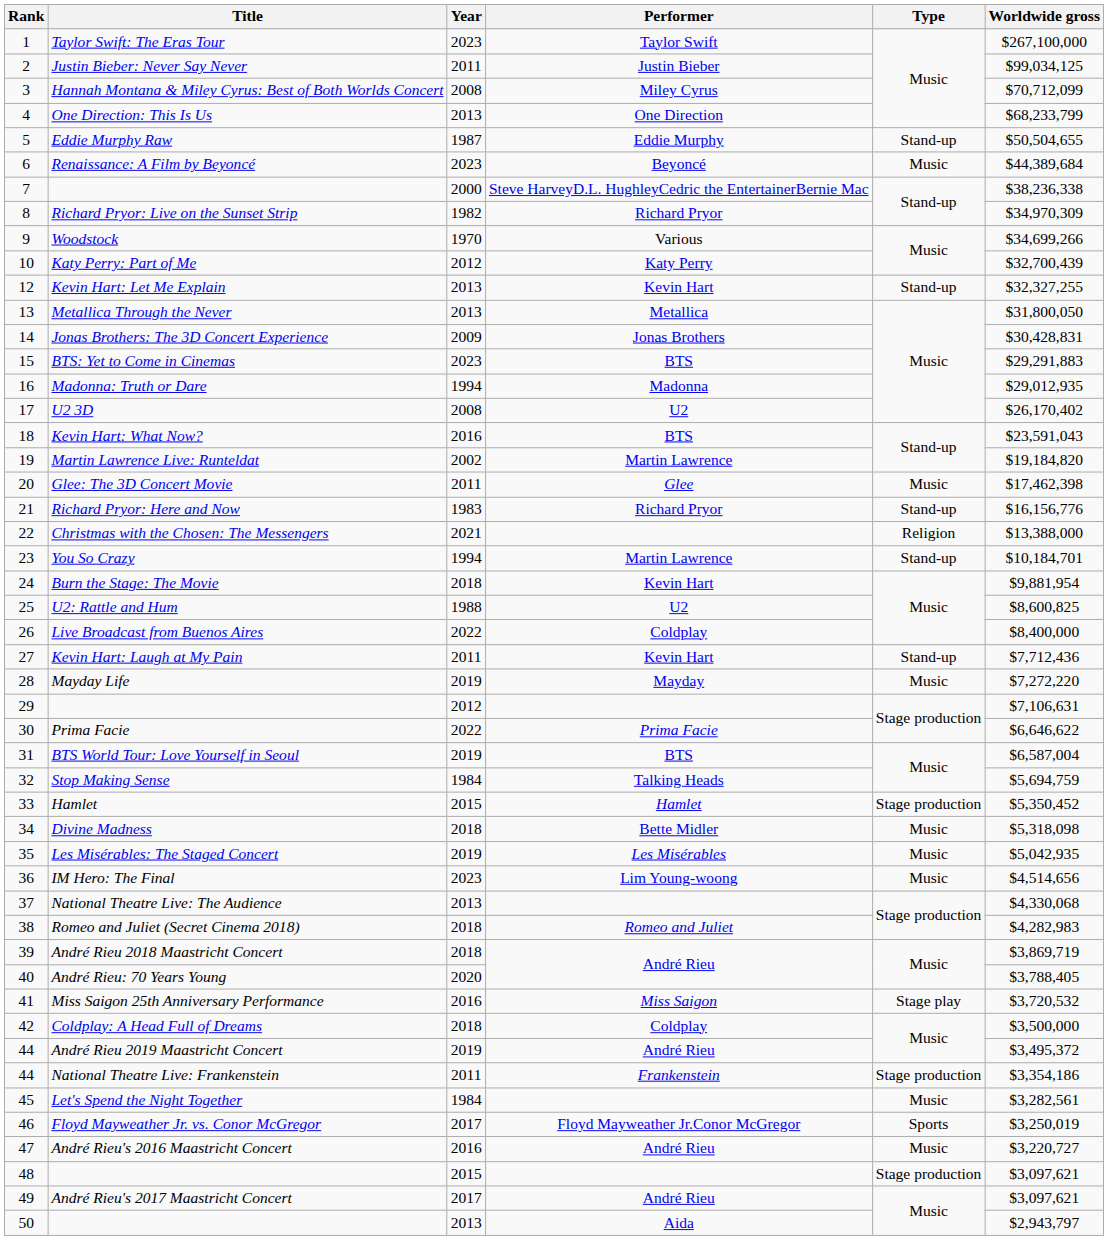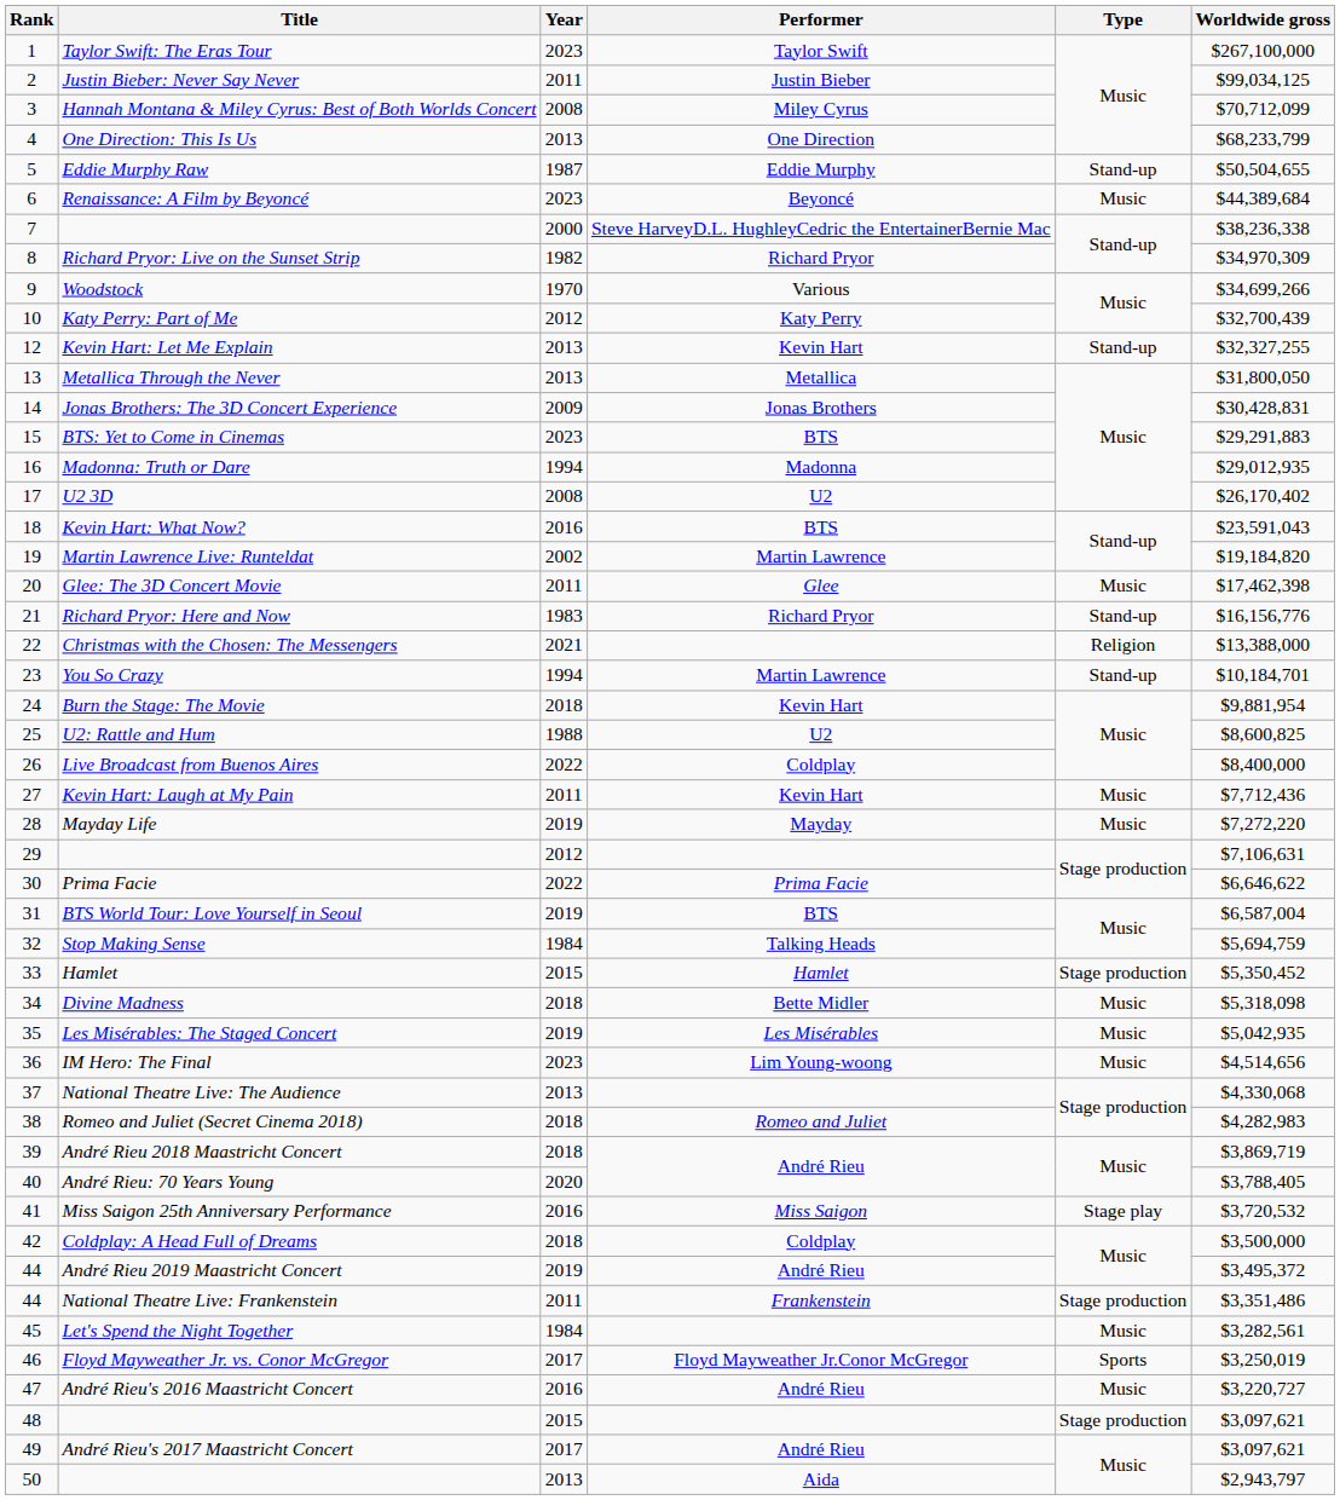 <table class="wikitable sortable plainrowheaders" style="text-align:center;">
 <tr>
 <th scope="col">Rank</th>
 <th scope="col">Title</th>
 <th scope="col">Year</th>
 <th scope="col">Performer</th>
 <th scope="col">Type</th>
 <th scope="col" data-sort-type="currency">Worldwide gross</th>
 </tr>
 <tr>
 <td>1</td>
 <td style="text-align: left;"><em><a href='#'>Taylor Swift: The Eras Tour</a></em></td>
 <td>2023</td>
 <td><a href='#'>Taylor Swift</a></td>
 <td rowspan="4">Music</td>
 <td>$267,100,000</td>
 </tr>
 <tr>
 <td>2</td>
 <td style="text-align: left;"><em><a href='#'>Justin Bieber: Never Say Never</a></em></td>
 <td>2011</td>
 <td><a href='#'>Justin Bieber</a></td>
 <td>$99,034,125</td>
 </tr>
 <tr>
 <td>3</td>
 <td style="text-align: left;"><em><a href='#'>Hannah Montana & Miley Cyrus: Best of Both Worlds Concert</a></em></td>
 <td>2008</td>
 <td><a href='#'>Miley Cyrus</a></td>
 <td>$70,712,099</td>
 </tr>
 <tr>
 <td>4</td>
 <td style="text-align: left;"><em><a href='#'>One Direction: This Is Us</a></em></td>
 <td>2013</td>
 <td><a href='#'>One Direction</a></td>
 <td>$68,233,799</td>
 </tr>
 <tr>
 <td>5</td>
 <td style="text-align: left;"><em><a href='#'>Eddie Murphy Raw</a></em></td>
 <td>1987</td>
 <td><a href='#'>Eddie Murphy</a></td>
 <td>Stand-up</td>
 <td>$50,504,655</td>
 </tr>
 <tr>
 <td>6</td>
 <td style="text-align: left;"><em><a href='#'>Renaissance: A Film by Beyoncé</a></em></td>
 <td>2023</td>
 <td><a href='#'>Beyoncé</a></td>
 <td>Music</td>
 <td>$44,389,684</td>
 </tr>
 <tr>
 <td>7</td>
 <td style="text-align: left;"></td>
 <td>2000</td>
 <td><a href='#'>Steve Harvey</a><a href='#'>D.L. Hughley</a><a href='#'>Cedric the Entertainer</a><a href='#'>Bernie Mac</a></td>
 <td rowspan="2">Stand-up</td>
 <td>$38,236,338</td>
 </tr>
 <tr>
 <td>8</td>
 <td style="text-align: left;"><em><a href='#'>Richard Pryor: Live on the Sunset Strip</a></em></td>
 <td>1982</td>
 <td><a href='#'>Richard Pryor</a></td>
 <td>$34,970,309</td>
 </tr>
 <tr>
 <td>9</td>
 <td style="text-align: left;"><em><a href='#'>Woodstock</a></em></td>
 <td>1970</td>
 <td>Various</td>
 <td scope="row" rowspan="2">Music</td>
 <td>$34,699,266</td>
 </tr>
 <tr>
 <td>10</td>
 <td style="text-align: left;"><em><a href='#'>Katy Perry: Part of Me</a></em></td>
 <td>2012</td>
 <td><a href='#'>Katy Perry</a></td>
 <td>$32,700,439</td>
 </tr>
 <tr>
 <td>12</td>
 <td style="text-align: left;"><em><a href='#'>Kevin Hart: Let Me Explain</a></em></td>
 <td>2013</td>
 <td><a href='#'>Kevin Hart</a></td>
 <td>Stand-up</td>
 <td>$32,327,255</td>
 </tr>
 <tr>
 <td>13</td>
 <td style="text-align: left;"><em><a href='#'>Metallica Through the Never</a></em></td>
 <td>2013</td>
 <td><a href='#'>Metallica</a></td>
 <td rowspan="5">Music</td>
 <td>$31,800,050</td>
 </tr>
 <tr>
 <td>14</td>
 <td style="text-align: left;"><em><a href='#'>Jonas Brothers: The 3D Concert Experience</a></em></td>
 <td>2009</td>
 <td><a href='#'>Jonas Brothers</a></td>
 <td>$30,428,831</td>
 </tr>
 <tr>
 <td>15</td>
 <td style="text-align: left;"><em><a href='#'>BTS: Yet to Come in Cinemas</a></em></td>
 <td>2023</td>
 <td><a href='#'>BTS</a></td>
 <td>$29,291,883</td>
 </tr>
 <tr>
 <td>16</td>
 <td style="text-align: left;"><em><a href='#'>Madonna: Truth or Dare</a></em></td>
 <td>1994</td>
 <td><a href='#'>Madonna</a></td>
 <td>$29,012,935</td>
 </tr>
 <tr>
 <td>17</td>
 <td style="text-align: left;"><em><a href='#'>U2 3D</a></em></td>
 <td>2008</td>
 <td><a href='#'>U2</a></td>
 <td>$26,170,402</td>
 </tr>
 <tr>
 <td>18</td>
 <td style="text-align: left;"><em><a href='#'>Kevin Hart: What Now?</a></em></td>
 <td>2016</td>
 <td><a href='#'>BTS</a></td>
 <td rowspan="2">Stand-up</td>
 <td>$23,591,043</td>
 </tr>
 <tr>
 <td>19</td>
 <td style="text-align: left;"><em><a href='#'>Martin Lawrence Live: Runteldat</a></em></td>
 <td>2002</td>
 <td><a href='#'>Martin Lawrence</a></td>
 <td>$19,184,820</td>
 </tr>
 <tr>
 <td>20</td>
 <td style="text-align: left;"><em><a href='#'>Glee: The 3D Concert Movie</a></em></td>
 <td>2011</td>
 <td><em><a href='#'>Glee</a></em></td>
 <td>Music</td>
 <td>$17,462,398</td>
 </tr>
 <tr>
 <td>21</td>
 <td style="text-align: left;"><em><a href='#'>Richard Pryor: Here and Now</a></em></td>
 <td>1983</td>
 <td><a href='#'>Richard Pryor</a></td>
 <td>Stand-up</td>
 <td>$16,156,776</td>
 </tr>
 <tr>
 <td>22</td>
 <td style="text-align: left;"><em><a href='#'>Christmas with the Chosen: The Messengers</a></em></td>
 <td>2021</td>
 <td></td>
 <td>Religion</td>
 <td>$13,388,000</td>
 </tr>
 <tr>
 <td>23</td>
 <td style="text-align: left;"><em><a href='#'>You So Crazy</a></em></td>
 <td>1994</td>
 <td><a href='#'>Martin Lawrence</a></td>
 <td>Stand-up</td>
 <td>$10,184,701</td>
 </tr>
 <tr>
 <td>24</td>
 <td style="text-align: left;"><em><a href='#'>Burn the Stage: The Movie</a></em></td>
 <td>2018</td>
 <td><a href='#'>Kevin Hart</a></td>
 <td rowspan="3">Music</td>
 <td>$9,881,954</td>
 </tr>
 <tr>
 <td>25</td>
 <td style="text-align: left;"><em><a href='#'>U2: Rattle and Hum</a></em></td>
 <td>1988</td>
 <td><a href='#'>U2</a></td>
 <td>$8,600,825</td>
 </tr>
 <tr>
 <td>26</td>
 <td style="text-align: left;"><em><a href='#'>Live Broadcast from Buenos Aires</a></em></td>
 <td>2022</td>
 <td><a href='#'>Coldplay</a></td>
 <td>$8,400,000</td>
 </tr>
 <tr>
 <td>27</td>
 <td style="text-align: left;"><em><a href='#'>Kevin Hart: Laugh at My Pain</a></em></td>
 <td>2011</td>
 <td><a href='#'>Kevin Hart</a></td>
-<td>Stand-up</td>
+<td>Music</td>
 <td>$7,712,436</td>
 </tr>
 <tr>
 <td>28</td>
 <td style="text-align: left;"><em>Mayday Life</em></td>
 <td>2019</td>
 <td><a href='#'>Mayday</a></td>
 <td>Music</td>
 <td>$7,272,220</td>
 </tr>
 <tr>
 <td>29</td>
 <td style="text-align: left;"></td>
 <td>2012</td>
 <td></td>
 <td rowspan="2">Stage production</td>
 <td>$7,106,631</td>
 </tr>
 <tr>
 <td>30</td>
 <td style="text-align: left;"><em>Prima Facie</em></td>
 <td>2022</td>
 <td><em><a href='#'>Prima Facie</a></em></td>
 <td>$6,646,622</td>
 </tr>
 <tr>
 <td>31</td>
 <td style="text-align: left;"><em><a href='#'>BTS World Tour: Love Yourself in Seoul</a></em></td>
 <td>2019</td>
 <td><a href='#'>BTS</a></td>
 <td rowspan="2">Music</td>
 <td>$6,587,004</td>
 </tr>
 <tr>
 <td>32</td>
 <td style="text-align: left;"><em><a href='#'>Stop Making Sense</a></em></td>
 <td>1984</td>
 <td><a href='#'>Talking Heads</a></td>
 <td>$5,694,759</td>
 </tr>
 <tr>
 <td>33</td>
 <td style="text-align: left;"><em>Hamlet</em></td>
 <td>2015</td>
 <td><em><a href='#'>Hamlet</a></em></td>
 <td>Stage production</td>
 <td>$5,350,452</td>
 </tr>
 <tr>
 <td>34</td>
 <td style="text-align: left;"><em><a href='#'>Divine Madness</a></em></td>
 <td>2018</td>
 <td><a href='#'>Bette Midler</a></td>
 <td>Music</td>
 <td>$5,318,098</td>
 </tr>
 <tr>
 <td>35</td>
 <td style="text-align: left;"><em><a href='#'>Les Misérables: The Staged Concert</a></em></td>
 <td>2019</td>
 <td><em><a href='#'>Les Misérables</a></em></td>
 <td>Music</td>
 <td>$5,042,935</td>
 </tr>
 <tr>
 <td>36</td>
 <td style="text-align: left;"><em>IM Hero: The Final</em></td>
 <td>2023</td>
 <td><a href='#'>Lim Young-woong</a></td>
 <td>Music</td>
 <td>$4,514,656</td>
 </tr>
 <tr>
 <td>37</td>
 <td style="text-align: left;"><em>National Theatre Live: The Audience</em></td>
 <td>2013</td>
 <td></td>
 <td rowspan="2">Stage production</td>
 <td>$4,330,068</td>
 </tr>
 <tr>
 <td>38</td>
 <td style="text-align: left;"><em>Romeo and Juliet (Secret Cinema 2018)</em></td>
 <td>2018</td>
 <td><em><a href='#'>Romeo and Juliet</a></em></td>
 <td>$4,282,983</td>
 </tr>
 <tr>
 <td>39</td>
 <td style="text-align: left;"><em>André Rieu 2018 Maastricht Concert</em></td>
 <td>2018</td>
 <td rowspan="2"><a href='#'>André Rieu</a></td>
 <td rowspan="2">Music</td>
 <td>$3,869,719</td>
 </tr>
 <tr>
 <td>40</td>
 <td style="text-align: left;"><em>André Rieu: 70 Years Young</em></td>
 <td>2020</td>
 <td>$3,788,405</td>
 </tr>
 <tr>
 <td>41</td>
 <td style="text-align: left;"><em>Miss Saigon 25th Anniversary Performance</em></td>
 <td>2016</td>
 <td><em><a href='#'>Miss Saigon</a></em></td>
 <td>Stage play</td>
 <td>$3,720,532</td>
 </tr>
 <tr>
 <td>42</td>
 <td style="text-align: left;"><em><a href='#'>Coldplay: A Head Full of Dreams</a></em></td>
 <td>2018</td>
 <td><a href='#'>Coldplay</a></td>
 <td rowspan="2">Music</td>
 <td>$3,500,000</td>
 </tr>
 <tr>
 <td>44</td>
 <td style="text-align: left;"><em>André Rieu 2019 Maastricht Concert</em></td>
 <td>2019</td>
 <td><a href='#'>André Rieu</a></td>
 <td>$3,495,372</td>
 </tr>
 <tr>
 <td>44</td>
 <td style="text-align: left;"><em>National Theatre Live: Frankenstein</em></td>
 <td>2011</td>
 <td><em><a href='#'>Frankenstein</a></em></td>
 <td>Stage production</td>
-<td>$3,354,186</td>
+<td>$3,351,486</td>
 </tr>
 <tr>
 <td>45</td>
 <td style="text-align: left;"><em><a href='#'>Let's Spend the Night Together</a></em></td>
 <td>1984</td>
 <td></td>
 <td>Music</td>
 <td>$3,282,561</td>
 </tr>
 <tr>
 <td>46</td>
 <td style="text-align: left;"><em><a href='#'>Floyd Mayweather Jr. vs. Conor McGregor</a></em></td>
 <td>2017</td>
 <td><a href='#'>Floyd Mayweather Jr.</a><a href='#'>Conor McGregor</a></td>
 <td>Sports</td>
 <td>$3,250,019</td>
 </tr>
 <tr>
 <td>47</td>
 <td style="text-align: left;"><em>André Rieu's 2016 Maastricht Concert</em></td>
 <td>2016</td>
 <td><a href='#'>André Rieu</a></td>
 <td>Music</td>
 <td>$3,220,727</td>
 </tr>
 <tr>
 <td>48</td>
 <td style="text-align: left;"></td>
 <td>2015</td>
 <td></td>
 <td>Stage production</td>
 <td>$3,097,621</td>
 </tr>
 <tr>
 <td>49</td>
 <td style="text-align: left;"><em>André Rieu's 2017 Maastricht Concert</em></td>
 <td>2017</td>
 <td><a href='#'>André Rieu</a></td>
 <td rowspan="2">Music</td>
 <td>$3,097,621</td>
 </tr>
 <tr>
 <td>50</td>
 <td style="text-align: left;"></td>
 <td>2013</td>
 <td><a href='#'>Aida</a></td>
 <td>$2,943,797</td>
 </tr>
 </table>
